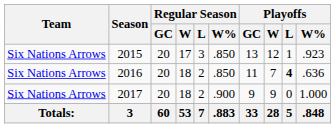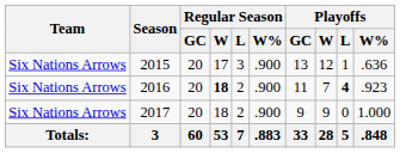 <table class="wikitable" style="text-align:center">
 <tr>
 <th rowspan="2">Team</th>
 <th rowspan="2">Season</th>
 <th colspan="4">Regular Season</th>
 <th colspan="4">Playoffs</th>
 </tr>
 <tr>
 <th>GC</th>
 <th>W</th>
 <th>L</th>
 <th>W%</th>
 <th>GC</th>
 <th>W</th>
 <th>L</th>
 <th>W%</th>
 </tr>
 <tr>
 <td align="left"><a href='#'>Six Nations Arrows</a></td>
 <td>2015</td>
 <td>20</td>
 <td>17</td>
 <td>3</td>
-<td>.850</td>
+<td>.900</td>
 <td>13</td>
 <td>12</td>
 <td>1</td>
-<td>.923</td>
+<td>.636</td>
 </tr>
 <tr>
 <td><a href='#'>Six Nations Arrows</a></td>
 <td>2016</td>
 <td>20</td>
-<td>18</td>
+<td><strong>18</strong></td>
 <td>2</td>
-<td>.850</td>
+<td>.900</td>
 <td>11</td>
 <td>7</td>
 <td><strong>4</strong></td>
-<td>.636</td>
+<td>.923</td>
 </tr>
 <tr>
 <td><a href='#'>Six Nations Arrows</a></td>
 <td>2017</td>
 <td>20</td>
 <td>18</td>
 <td>2</td>
 <td>.900</td>
 <td>9</td>
 <td>9</td>
 <td>0</td>
 <td>1.000</td>
 </tr>
 <tr>
 <th>Totals:</th>
 <th>3</th>
 <th>60</th>
 <th>53</th>
 <th>7</th>
 <th>.883</th>
 <th>33</th>
 <th>28</th>
 <th>5</th>
 <th>.848</th>
 </tr>
 </table>
